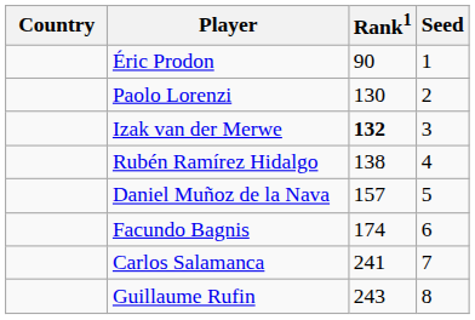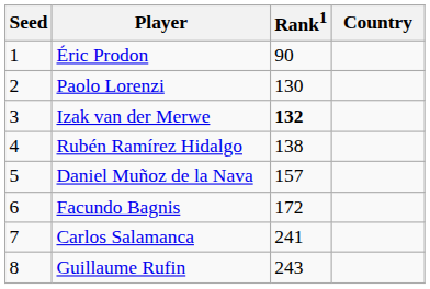 <table class="sortable wikitable">
 <tr>
-<th width="70">Country</th>
+<th>Seed</th>
 <th width="175">Player</th>
 <th>Rank<sup>1</sup></th>
-<th>Seed</th>
+<th width="70">Country</th>
 </tr>
 <tr>
-<td></td>
+<td>1</td>
 <td><a href='#'>Éric Prodon</a></td>
 <td>90</td>
-<td>1</td>
+<td></td>
 </tr>
 <tr>
-<td></td>
+<td>2</td>
 <td><a href='#'>Paolo Lorenzi</a></td>
 <td>130</td>
-<td>2</td>
+<td></td>
 </tr>
 <tr>
-<td></td>
+<td>3</td>
 <td><a href='#'>Izak van der Merwe</a></td>
 <td><strong>132</strong></td>
-<td>3</td>
+<td></td>
 </tr>
 <tr>
-<td></td>
+<td>4</td>
 <td><a href='#'>Rubén Ramírez Hidalgo</a></td>
 <td>138</td>
-<td>4</td>
+<td></td>
 </tr>
 <tr>
-<td></td>
+<td>5</td>
 <td><a href='#'>Daniel Muñoz de la Nava</a></td>
 <td>157</td>
-<td>5</td>
+<td></td>
 </tr>
 <tr>
+<td>6</td>
+<td><a href='#'>Facundo Bagnis</a></td>
+<td>172</td>
 <td></td>
-<td><a href='#'>Facundo Bagnis</a></td>
-<td>174</td>
-<td>6</td>
 </tr>
 <tr>
-<td></td>
+<td>7</td>
 <td><a href='#'>Carlos Salamanca</a></td>
 <td>241</td>
-<td>7</td>
+<td></td>
 </tr>
 <tr>
-<td></td>
+<td>8</td>
 <td><a href='#'>Guillaume Rufin</a></td>
 <td>243</td>
-<td>8</td>
+<td></td>
 </tr>
 </table>
